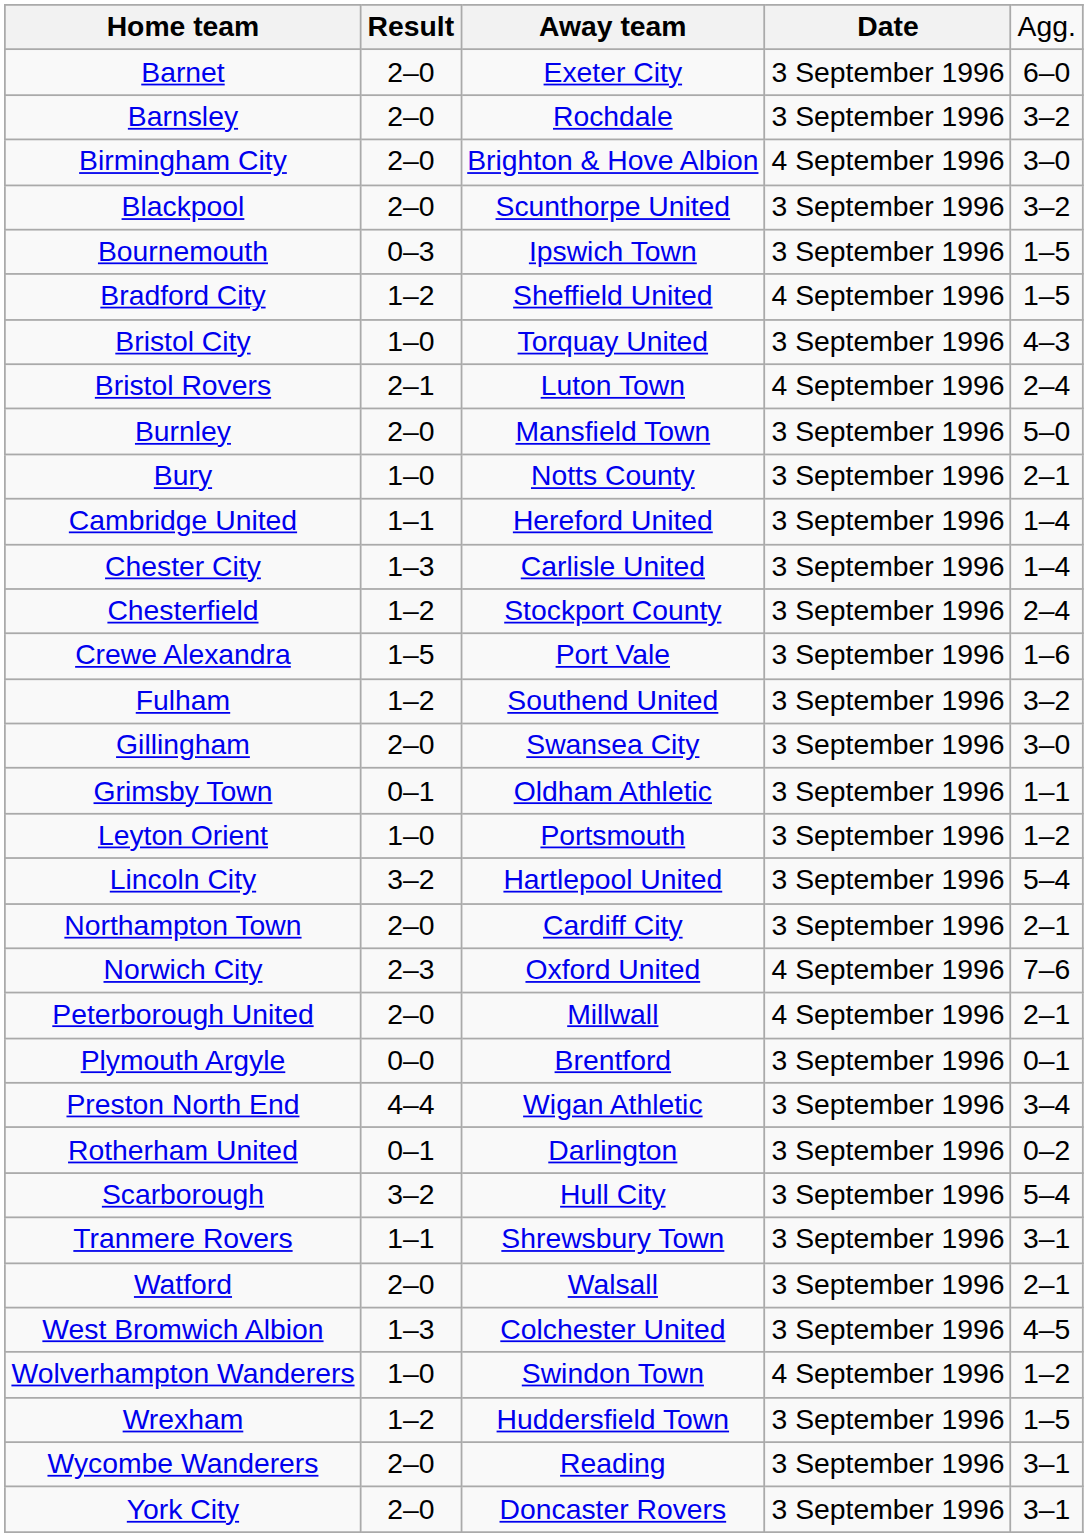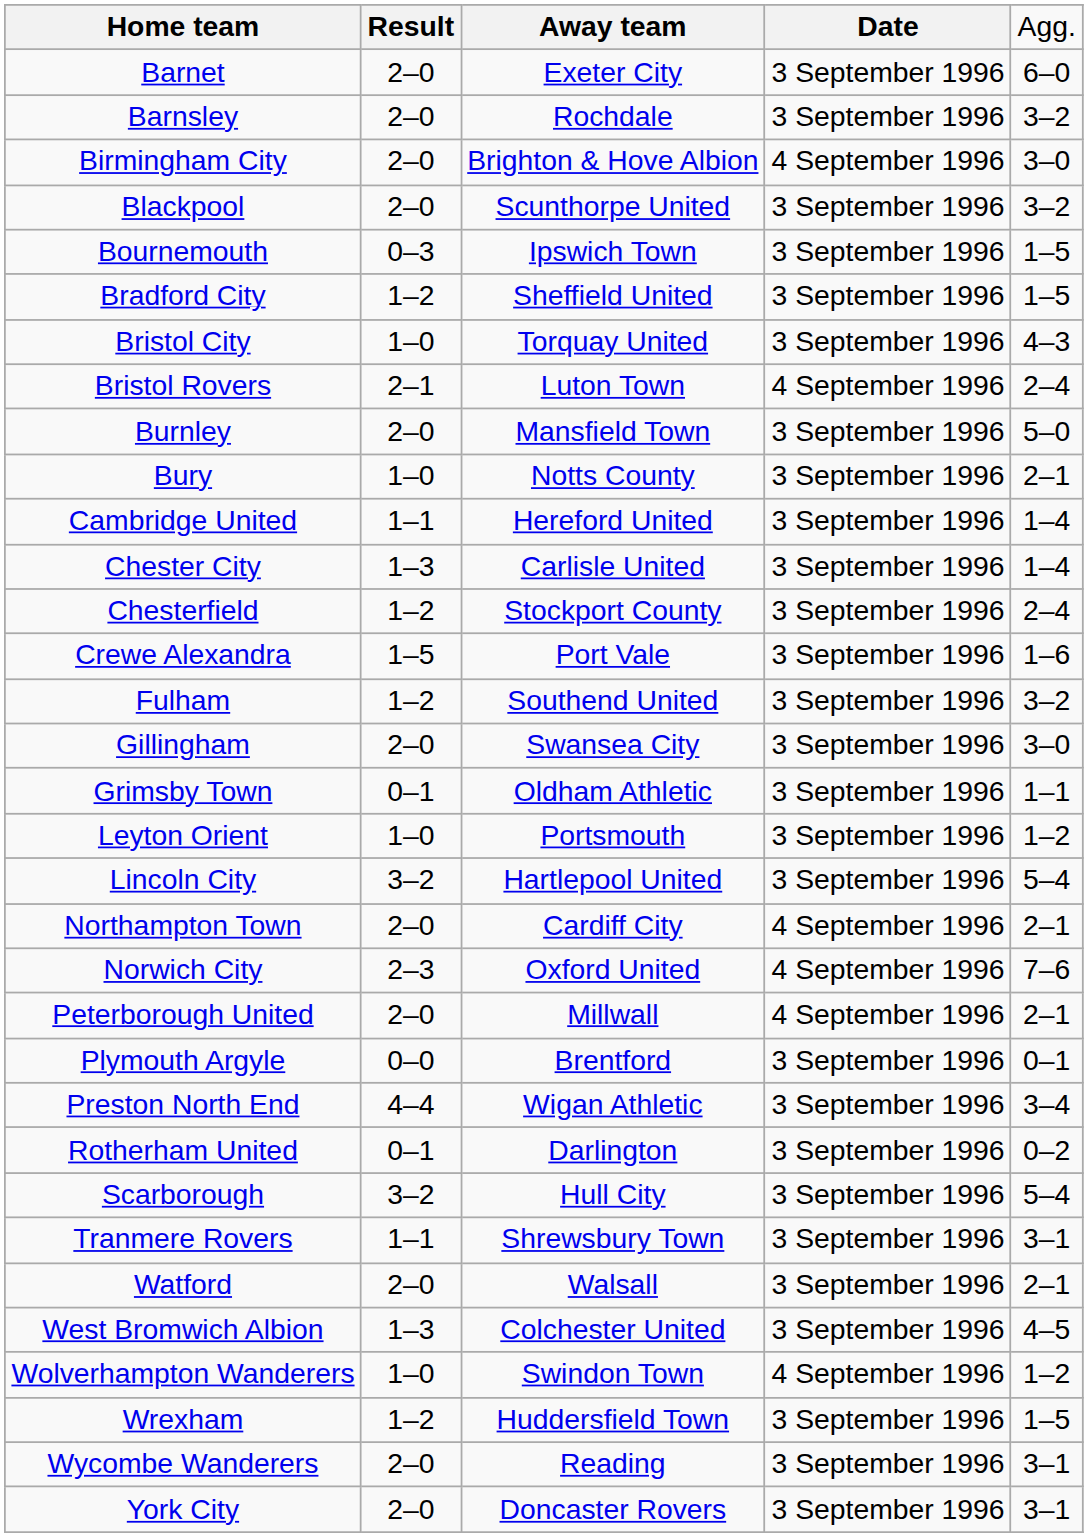 <table class="wikitable" style="text-align: center">
 <tr>
 <th>Home team</th>
 <th>Result</th>
 <th>Away team</th>
 <th>Date</th>
 <td !rowspan=2>Agg.</td>
 </tr>
 <tr>
 <td><a href='#'>Barnet</a></td>
 <td>2–0</td>
 <td><a href='#'>Exeter City</a></td>
 <td>3 September 1996</td>
 <td>6–0</td>
 </tr>
 <tr>
 <td><a href='#'>Barnsley</a></td>
 <td>2–0</td>
 <td><a href='#'>Rochdale</a></td>
 <td>3 September 1996</td>
 <td>3–2</td>
 </tr>
 <tr>
 <td><a href='#'>Birmingham City</a></td>
 <td>2–0</td>
 <td><a href='#'>Brighton & Hove Albion</a></td>
 <td>4 September 1996</td>
 <td>3–0</td>
 </tr>
 <tr>
 <td><a href='#'>Blackpool</a></td>
 <td>2–0</td>
 <td><a href='#'>Scunthorpe United</a></td>
 <td>3 September 1996</td>
 <td>3–2</td>
 </tr>
 <tr>
 <td><a href='#'>Bournemouth</a></td>
 <td>0–3</td>
 <td><a href='#'>Ipswich Town</a></td>
 <td>3 September 1996</td>
 <td>1–5</td>
 </tr>
 <tr>
 <td><a href='#'>Bradford City</a></td>
 <td>1–2</td>
 <td><a href='#'>Sheffield United</a></td>
-<td>4 September 1996</td>
+<td>3 September 1996</td>
 <td>1–5</td>
 </tr>
 <tr>
 <td><a href='#'>Bristol City</a></td>
 <td>1–0</td>
 <td><a href='#'>Torquay United</a></td>
 <td>3 September 1996</td>
 <td>4–3</td>
 </tr>
 <tr>
 <td><a href='#'>Bristol Rovers</a></td>
 <td>2–1</td>
 <td><a href='#'>Luton Town</a></td>
 <td>4 September 1996</td>
 <td>2–4</td>
 </tr>
 <tr>
 <td><a href='#'>Burnley</a></td>
 <td>2–0</td>
 <td><a href='#'>Mansfield Town</a></td>
 <td>3 September 1996</td>
 <td>5–0</td>
 </tr>
 <tr>
 <td><a href='#'>Bury</a></td>
 <td>1–0</td>
 <td><a href='#'>Notts County</a></td>
 <td>3 September 1996</td>
 <td>2–1</td>
 </tr>
 <tr>
 <td><a href='#'>Cambridge United</a></td>
 <td>1–1</td>
 <td><a href='#'>Hereford United</a></td>
 <td>3 September 1996</td>
 <td>1–4</td>
 </tr>
 <tr>
 <td><a href='#'>Chester City</a></td>
 <td>1–3</td>
 <td><a href='#'>Carlisle United</a></td>
 <td>3 September 1996</td>
 <td>1–4</td>
 </tr>
 <tr>
 <td><a href='#'>Chesterfield</a></td>
 <td>1–2</td>
 <td><a href='#'>Stockport County</a></td>
 <td>3 September 1996</td>
 <td>2–4</td>
 </tr>
 <tr>
 <td><a href='#'>Crewe Alexandra</a></td>
 <td>1–5</td>
 <td><a href='#'>Port Vale</a></td>
 <td>3 September 1996</td>
 <td>1–6</td>
 </tr>
 <tr>
 <td><a href='#'>Fulham</a></td>
 <td>1–2</td>
 <td><a href='#'>Southend United</a></td>
 <td>3 September 1996</td>
 <td>3–2</td>
 </tr>
 <tr>
 <td><a href='#'>Gillingham</a></td>
 <td>2–0</td>
 <td><a href='#'>Swansea City</a></td>
 <td>3 September 1996</td>
 <td>3–0</td>
 </tr>
 <tr>
 <td><a href='#'>Grimsby Town</a></td>
 <td>0–1</td>
 <td><a href='#'>Oldham Athletic</a></td>
 <td>3 September 1996</td>
 <td>1–1</td>
 </tr>
 <tr>
 <td><a href='#'>Leyton Orient</a></td>
 <td>1–0</td>
 <td><a href='#'>Portsmouth</a></td>
 <td>3 September 1996</td>
 <td>1–2</td>
 </tr>
 <tr>
 <td><a href='#'>Lincoln City</a></td>
 <td>3–2</td>
 <td><a href='#'>Hartlepool United</a></td>
 <td>3 September 1996</td>
 <td>5–4</td>
 </tr>
 <tr>
 <td><a href='#'>Northampton Town</a></td>
 <td>2–0</td>
 <td><a href='#'>Cardiff City</a></td>
-<td>3 September 1996</td>
+<td>4 September 1996</td>
 <td>2–1</td>
 </tr>
 <tr>
 <td><a href='#'>Norwich City</a></td>
 <td>2–3</td>
 <td><a href='#'>Oxford United</a></td>
 <td>4 September 1996</td>
 <td>7–6</td>
 </tr>
 <tr>
 <td><a href='#'>Peterborough United</a></td>
 <td>2–0</td>
 <td><a href='#'>Millwall</a></td>
 <td>4 September 1996</td>
 <td>2–1</td>
 </tr>
 <tr>
 <td><a href='#'>Plymouth Argyle</a></td>
 <td>0–0</td>
 <td><a href='#'>Brentford</a></td>
 <td>3 September 1996</td>
 <td>0–1</td>
 </tr>
 <tr>
 <td><a href='#'>Preston North End</a></td>
 <td>4–4</td>
 <td><a href='#'>Wigan Athletic</a></td>
 <td>3 September 1996</td>
 <td>3–4</td>
 </tr>
 <tr>
 <td><a href='#'>Rotherham United</a></td>
 <td>0–1</td>
 <td><a href='#'>Darlington</a></td>
 <td>3 September 1996</td>
 <td>0–2</td>
 </tr>
 <tr>
 <td><a href='#'>Scarborough</a></td>
 <td>3–2</td>
 <td><a href='#'>Hull City</a></td>
 <td>3 September 1996</td>
 <td>5–4</td>
 </tr>
 <tr>
 <td><a href='#'>Tranmere Rovers</a></td>
 <td>1–1</td>
 <td><a href='#'>Shrewsbury Town</a></td>
 <td>3 September 1996</td>
 <td>3–1</td>
 </tr>
 <tr>
 <td><a href='#'>Watford</a></td>
 <td>2–0</td>
 <td><a href='#'>Walsall</a></td>
 <td>3 September 1996</td>
 <td>2–1</td>
 </tr>
 <tr>
 <td><a href='#'>West Bromwich Albion</a></td>
 <td>1–3</td>
 <td><a href='#'>Colchester United</a></td>
 <td>3 September 1996</td>
 <td>4–5</td>
 </tr>
 <tr>
 <td><a href='#'>Wolverhampton Wanderers</a></td>
 <td>1–0</td>
 <td><a href='#'>Swindon Town</a></td>
 <td>4 September 1996</td>
 <td>1–2</td>
 </tr>
 <tr>
 <td><a href='#'>Wrexham</a></td>
 <td>1–2</td>
 <td><a href='#'>Huddersfield Town</a></td>
 <td>3 September 1996</td>
 <td>1–5</td>
 </tr>
 <tr>
 <td><a href='#'>Wycombe Wanderers</a></td>
 <td>2–0</td>
 <td><a href='#'>Reading</a></td>
 <td>3 September 1996</td>
 <td>3–1</td>
 </tr>
 <tr>
 <td><a href='#'>York City</a></td>
 <td>2–0</td>
 <td><a href='#'>Doncaster Rovers</a></td>
 <td>3 September 1996</td>
 <td>3–1</td>
 </tr>
 <tr>
 </tr>
 </table>
